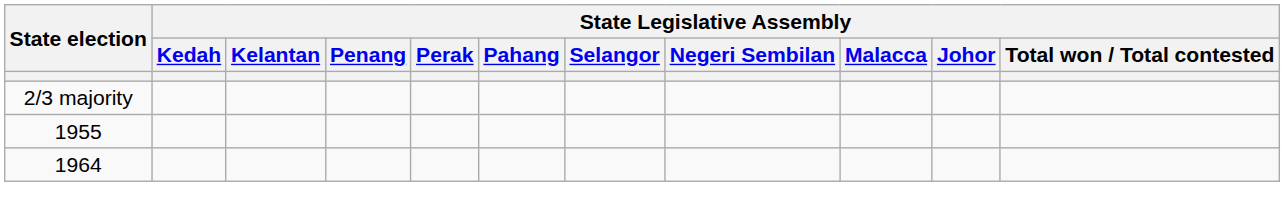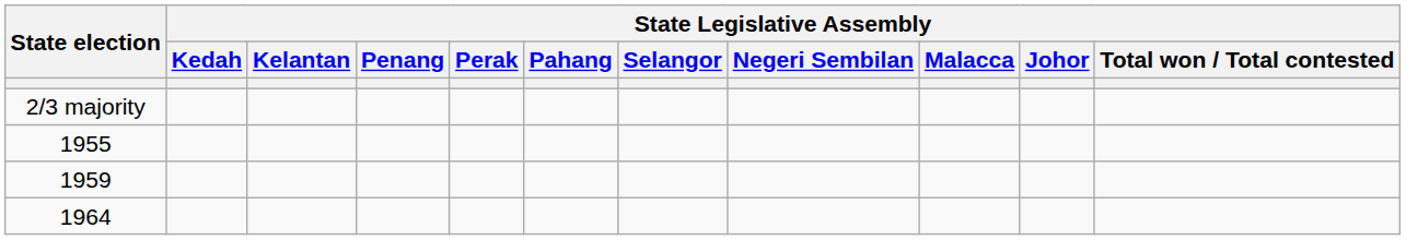 <table class="wikitable sortable" style="text-align:center; font-size:95%;">
 <tr>
 <th rowspan="2">State election</th>
 <th colspan="10">State Legislative Assembly</th>
 </tr>
 <tr>
 <th><a href='#'>Kedah</a></th>
 <th><a href='#'>Kelantan</a></th>
 <th><a href='#'>Penang</a></th>
 <th><a href='#'>Perak</a></th>
 <th><a href='#'>Pahang</a></th>
 <th><a href='#'>Selangor</a></th>
 <th><a href='#'>Negeri Sembilan</a></th>
 <th><a href='#'>Malacca</a></th>
 <th><a href='#'>Johor</a></th>
 <th>Total won / Total contested</th>
 </tr>
 <tr>
 <th></th>
 <th></th>
 <th></th>
 <th></th>
 <th></th>
 <th></th>
 <th></th>
 <th></th>
 <th></th>
 <th></th>
 <th></th>
 </tr>
 <tr>
 <td>2/3 majority</td>
 <td></td>
 <td></td>
 <td></td>
 <td></td>
 <td></td>
 <td></td>
 <td></td>
 <td></td>
 <td></td>
 <td></td>
 </tr>
 <tr>
 <td>1955</td>
 <td></td>
 <td></td>
 <td></td>
 <td></td>
 <td></td>
 <td></td>
 <td></td>
 <td></td>
 <td></td>
 <td></td>
 </tr>
 <tr>
+<td>1959</td>
+<td></td>
+<td></td>
+<td></td>
+<td></td>
+<td></td>
+<td></td>
+<td></td>
+<td></td>
+<td></td>
+<td></td>
+</tr>
+<tr>
 <td>1964</td>
 <td></td>
 <td></td>
 <td></td>
 <td></td>
 <td></td>
 <td></td>
 <td></td>
 <td></td>
 <td></td>
 <td></td>
 </tr>
 </table>
